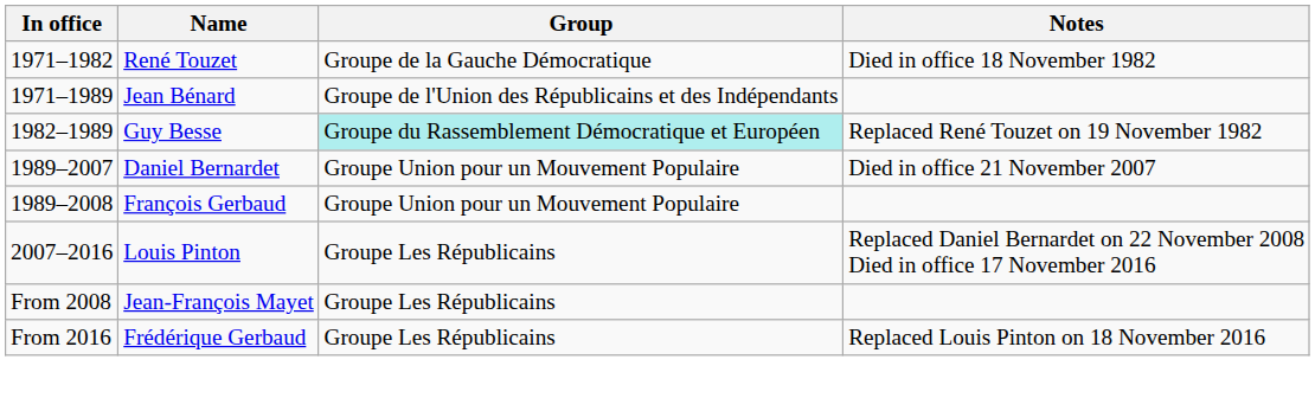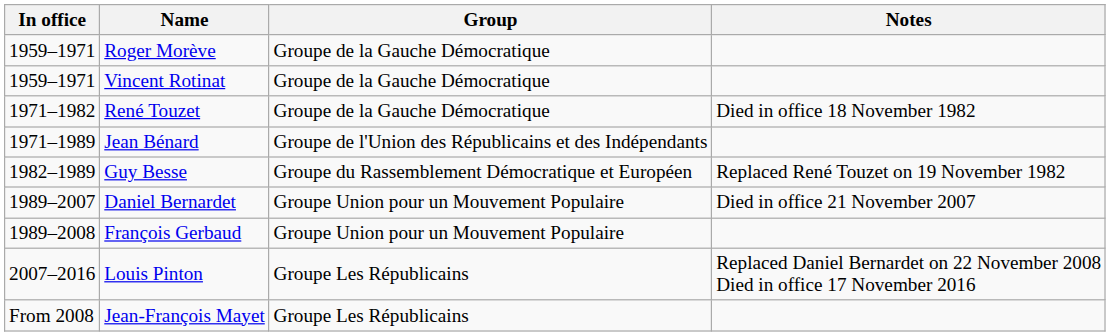 <table class="wikitable sortable">
 <tr>
 <th>In office</th>
 <th>Name</th>
 <th>Group</th>
 <th>Notes</th>
+</tr>
+<tr>
+<td>1959–1971</td>
+<td><a href='#'>Roger Morève</a></td>
+<td>Groupe de la Gauche Démocratique</td>
+<td></td>
+</tr>
+<tr>
+<td>1959–1971</td>
+<td><a href='#'>Vincent Rotinat</a></td>
+<td>Groupe de la Gauche Démocratique</td>
+<td></td>
 </tr>
 <tr>
 <td>1971–1982</td>
 <td><a href='#'>René Touzet</a></td>
 <td>Groupe de la Gauche Démocratique</td>
 <td>Died in office 18 November 1982</td>
 </tr>
 <tr>
 <td>1971–1989</td>
 <td><a href='#'>Jean Bénard</a></td>
 <td>Groupe de l'Union des Républicains et des Indépendants</td>
 <td></td>
 </tr>
 <tr>
 <td>1982–1989</td>
 <td><a href='#'>Guy Besse</a></td>
-<td style="background: paleturquoise;">Groupe du Rassemblement Démocratique et Européen</td>
+<td>Groupe du Rassemblement Démocratique et Européen</td>
 <td>Replaced René Touzet on 19 November 1982</td>
 </tr>
 <tr>
 <td>1989–2007</td>
 <td><a href='#'>Daniel Bernardet</a></td>
 <td>Groupe Union pour un Mouvement Populaire</td>
 <td>Died in office 21 November 2007</td>
 </tr>
 <tr>
 <td>1989–2008</td>
 <td><a href='#'>François Gerbaud</a></td>
 <td>Groupe Union pour un Mouvement Populaire</td>
 <td></td>
 </tr>
 <tr>
 <td>2007–2016</td>
 <td><a href='#'>Louis Pinton</a></td>
 <td>Groupe Les Républicains</td>
 <td>Replaced Daniel Bernardet on 22 November 2008<br>Died in office 17 November 2016</td>
 </tr>
 <tr>
 <td>From 2008</td>
 <td><a href='#'>Jean-François Mayet</a></td>
 <td>Groupe Les Républicains</td>
 <td></td>
 </tr>
-<tr>
-<td>From 2016</td>
-<td><a href='#'>Frédérique Gerbaud</a></td>
-<td>Groupe Les Républicains</td>
-<td>Replaced Louis Pinton on 18 November 2016</td>
-</tr>
 </table>
